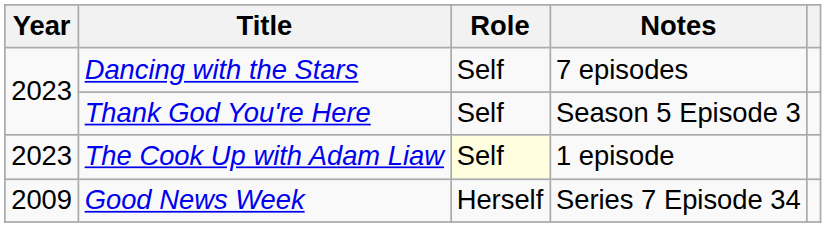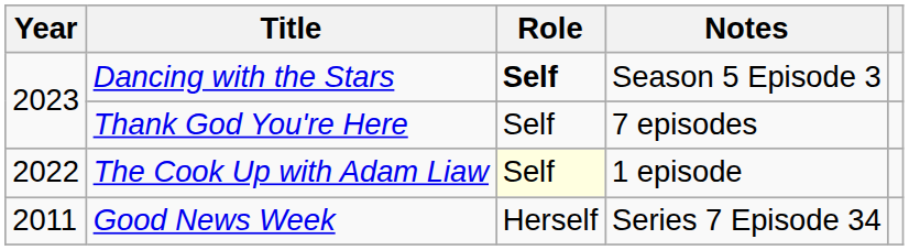 <table class="wikitable">
 <tr>
 <th>Year</th>
 <th>Title</th>
 <th>Role</th>
 <th>Notes</th>
 <th></th>
 </tr>
 <tr>
 <td rowspan="2">2023</td>
 <td><em><a href='#'>Dancing with the Stars</a></em></td>
+<td><strong>Self</strong></td>
+<td>Season 5 Episode 3</td>
+<td></td>
+</tr>
+<tr>
+<td><em><a href='#'>Thank God You're Here</a></em></td>
 <td>Self</td>
 <td>7 episodes</td>
 <td></td>
 </tr>
 <tr>
-<td><em><a href='#'>Thank God You're Here</a></em></td>
-<td>Self</td>
-<td>Season 5 Episode 3</td>
-<td></td>
-</tr>
-<tr>
-<td>2023</td>
+<td>2022</td>
 <td><em><a href='#'>The Cook Up with Adam Liaw</a></em></td>
 <td style="background: lightyellow;">Self</td>
 <td>1 episode</td>
 <td></td>
 </tr>
 <tr>
-<td>2009</td>
+<td>2011</td>
 <td><em><a href='#'>Good News Week</a></em></td>
 <td>Herself</td>
 <td>Series 7 Episode 34</td>
 <td></td>
 </tr>
 </table>
